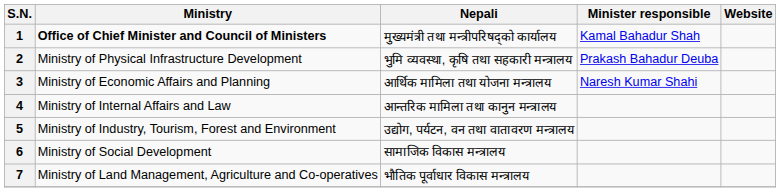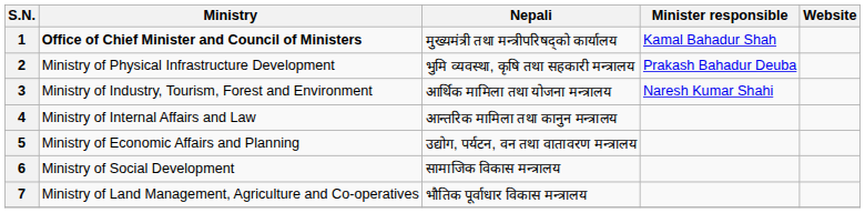 <table class="wikitable">
 <tr>
 <th>S.N.</th>
 <th>Ministry</th>
 <th>Nepali</th>
 <th>Minister responsible</th>
 <th>Website</th>
 </tr>
 <tr>
 <th>1</th>
 <td><strong>Office of Chief Minister and Council of Ministers</strong></td>
 <td>मुख्यमंत्री तथा मन्त्रीपरिषद्को कार्यालय</td>
 <td><a href='#'>Kamal Bahadur Shah</a></td>
 <td></td>
 </tr>
 <tr>
 <th>2</th>
 <td>Ministry of Physical Infrastructure Development</td>
 <td>भुमि व्यवस्था, कृषि तथा सहकारी मन्त्रालय</td>
 <td><a href='#'>Prakash Bahadur Deuba</a></td>
 <td></td>
 </tr>
 <tr>
 <th>3</th>
-<td>Ministry of Economic Affairs and Planning</td>
+<td>Ministry of Industry, Tourism, Forest and Environment</td>
 <td>आर्थिक मामिला तथा योजना मन्त्रालय</td>
 <td><a href='#'>Naresh Kumar Shahi</a></td>
 <td></td>
 </tr>
 <tr>
 <th>4</th>
 <td>Ministry of Internal Affairs and Law</td>
 <td>आन्तरिक मामिला तथा कानुन मन्त्रालय</td>
 <td></td>
 <td></td>
 </tr>
 <tr>
 <th>5</th>
-<td>Ministry of Industry, Tourism, Forest and Environment</td>
+<td>Ministry of Economic Affairs and Planning</td>
 <td>उद्योग, पर्यटन, वन तथा वातावरण मन्त्रालय</td>
 <td></td>
 <td></td>
 </tr>
 <tr>
 <th>6</th>
 <td>Ministry of Social Development</td>
 <td>सामाजिक विकास मन्त्रालय</td>
 <td></td>
 <td></td>
 </tr>
 <tr>
 <th>7</th>
 <td>Ministry of Land Management, Agriculture and Co-operatives</td>
 <td>भौतिक पूर्वाधार विकास मन्त्रालय</td>
 <td></td>
 <td></td>
 </tr>
 <tr>
 </tr>
 </table>
